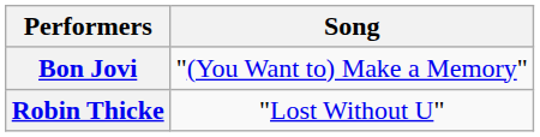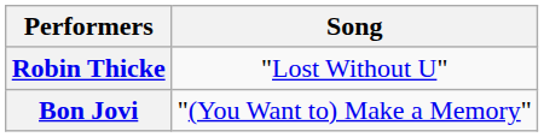 <table class="wikitable unsortable" style="text-align:center;">
 <tr>
 <th scope="col">Performers</th>
 <th scope="col">Song</th>
 </tr>
 <tr>
+<th scope="row"><a href='#'>Robin Thicke</a></th>
+<td>"<a href='#'>Lost Without U</a>"</td>
+</tr>
+<tr>
 <th scope="row"><a href='#'>Bon Jovi</a></th>
 <td>"<a href='#'>(You Want to) Make a Memory</a>"</td>
 </tr>
-<tr>
-<th scope="row"><a href='#'>Robin Thicke</a></th>
-<td>"<a href='#'>Lost Without U</a>"</td>
-</tr>
 </table>
